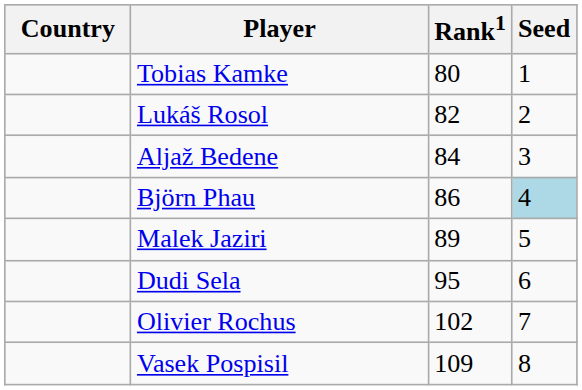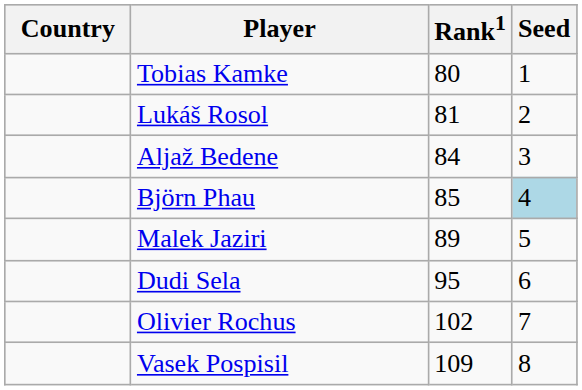 <table class="sortable wikitable">
 <tr>
 <th width="70">Country</th>
 <th width="175">Player</th>
 <th>Rank<sup>1</sup></th>
 <th>Seed</th>
 </tr>
 <tr>
 <td></td>
 <td><a href='#'>Tobias Kamke</a></td>
 <td>80</td>
 <td>1</td>
 </tr>
 <tr>
 <td></td>
 <td><a href='#'>Lukáš Rosol</a></td>
-<td>82</td>
+<td>81</td>
 <td>2</td>
 </tr>
 <tr>
 <td></td>
 <td><a href='#'>Aljaž Bedene</a></td>
 <td>84</td>
 <td>3</td>
 </tr>
 <tr>
 <td></td>
 <td><a href='#'>Björn Phau</a></td>
-<td>86</td>
+<td>85</td>
 <td style="background: lightblue;">4</td>
 </tr>
 <tr>
 <td></td>
 <td><a href='#'>Malek Jaziri</a></td>
 <td>89</td>
 <td>5</td>
 </tr>
 <tr>
 <td></td>
 <td><a href='#'>Dudi Sela</a></td>
 <td>95</td>
 <td>6</td>
 </tr>
 <tr>
 <td></td>
 <td><a href='#'>Olivier Rochus</a></td>
 <td>102</td>
 <td>7</td>
 </tr>
 <tr>
 <td></td>
 <td><a href='#'>Vasek Pospisil</a></td>
 <td>109</td>
 <td>8</td>
 </tr>
 </table>
